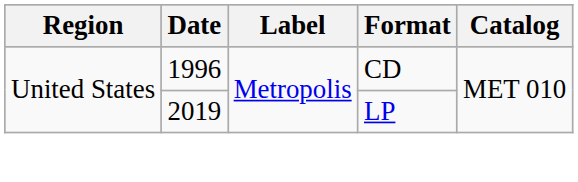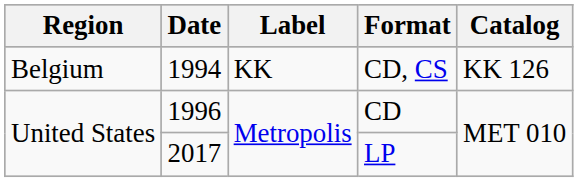 <table class="wikitable">
 <tr>
 <th>Region</th>
 <th>Date</th>
 <th>Label</th>
 <th>Format</th>
 <th>Catalog</th>
 </tr>
 <tr>
+<td>Belgium</td>
+<td>1994</td>
+<td>KK</td>
+<td>CD, <a href='#'>CS</a></td>
+<td>KK 126</td>
+</tr>
+<tr>
 <td rowspan="2">United States</td>
 <td>1996</td>
 <td rowspan="2"><a href='#'>Metropolis</a></td>
 <td>CD</td>
 <td rowspan="2">MET 010</td>
 </tr>
 <tr>
-<td>2019</td>
+<td>2017</td>
 <td><a href='#'>LP</a></td>
 </tr>
 </table>
